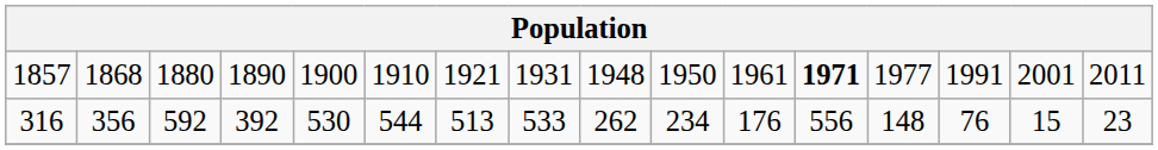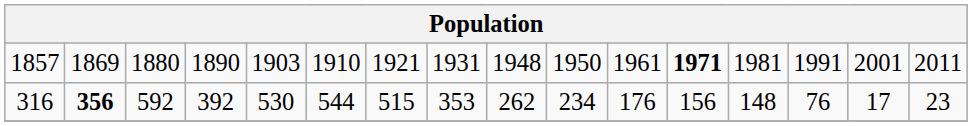 <table class="wikitable" style="margin: 0.5em auto; text-align: center;">
 <tr>
 <th colspan="16">Population</th>
 </tr>
 <tr>
 <td>1857</td>
-<td>1868</td>
+<td>1869</td>
 <td>1880</td>
 <td>1890</td>
-<td>1900</td>
+<td>1903</td>
 <td>1910</td>
 <td>1921</td>
 <td>1931</td>
 <td>1948</td>
 <td>1950</td>
 <td>1961</td>
 <td><strong>1971</strong></td>
-<td>1977</td>
+<td>1981</td>
 <td>1991</td>
 <td>2001</td>
 <td>2011</td>
 </tr>
 <tr>
 <td>316</td>
-<td>356</td>
+<td><strong>356</strong></td>
 <td>592</td>
 <td>392</td>
 <td>530</td>
 <td>544</td>
-<td>513</td>
-<td>533</td>
+<td>515</td>
+<td>353</td>
 <td>262</td>
 <td>234</td>
 <td>176</td>
-<td>556</td>
+<td>156</td>
 <td>148</td>
 <td>76</td>
-<td>15</td>
+<td>17</td>
 <td>23</td>
 </tr>
 <tr>
 </tr>
 </table>
